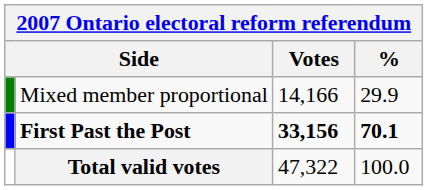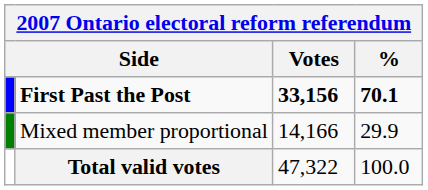 <table class="wikitable" style="font-size: 95%; clear:both">
 <tr style="background-color:#E9E9E9">
 <th colspan=4><a href='#'>2007 Ontario electoral reform referendum</a></th>
 </tr>
 <tr style="background-color:#E9E9E9">
 <th colspan=2 style="width: 130px">Side</th>
 <th style="width: 50px">Votes</th>
 <th style="width: 40px">%</th>
 </tr>
 <tr>
+<td bgcolor="blue"></td>
+<td><strong>First Past the Post</strong></td>
+<td><strong>33,156</strong></td>
+<td><strong>70.1</strong></td>
+</tr>
+<tr>
 <td bgcolor="green"></td>
 <td>Mixed member proportional</td>
 <td>14,166</td>
 <td>29.9</td>
-</tr>
-<tr>
-<td bgcolor="blue"></td>
-<td><strong>First Past the Post</strong></td>
-<td><strong>33,156</strong></td>
-<td><strong>70.1</strong></td>
 </tr>
 <tr>
 <td bgcolor="white"></td>
 <th>Total valid votes</th>
 <td>47,322</td>
 <td>100.0</td>
 </tr>
 </table>
